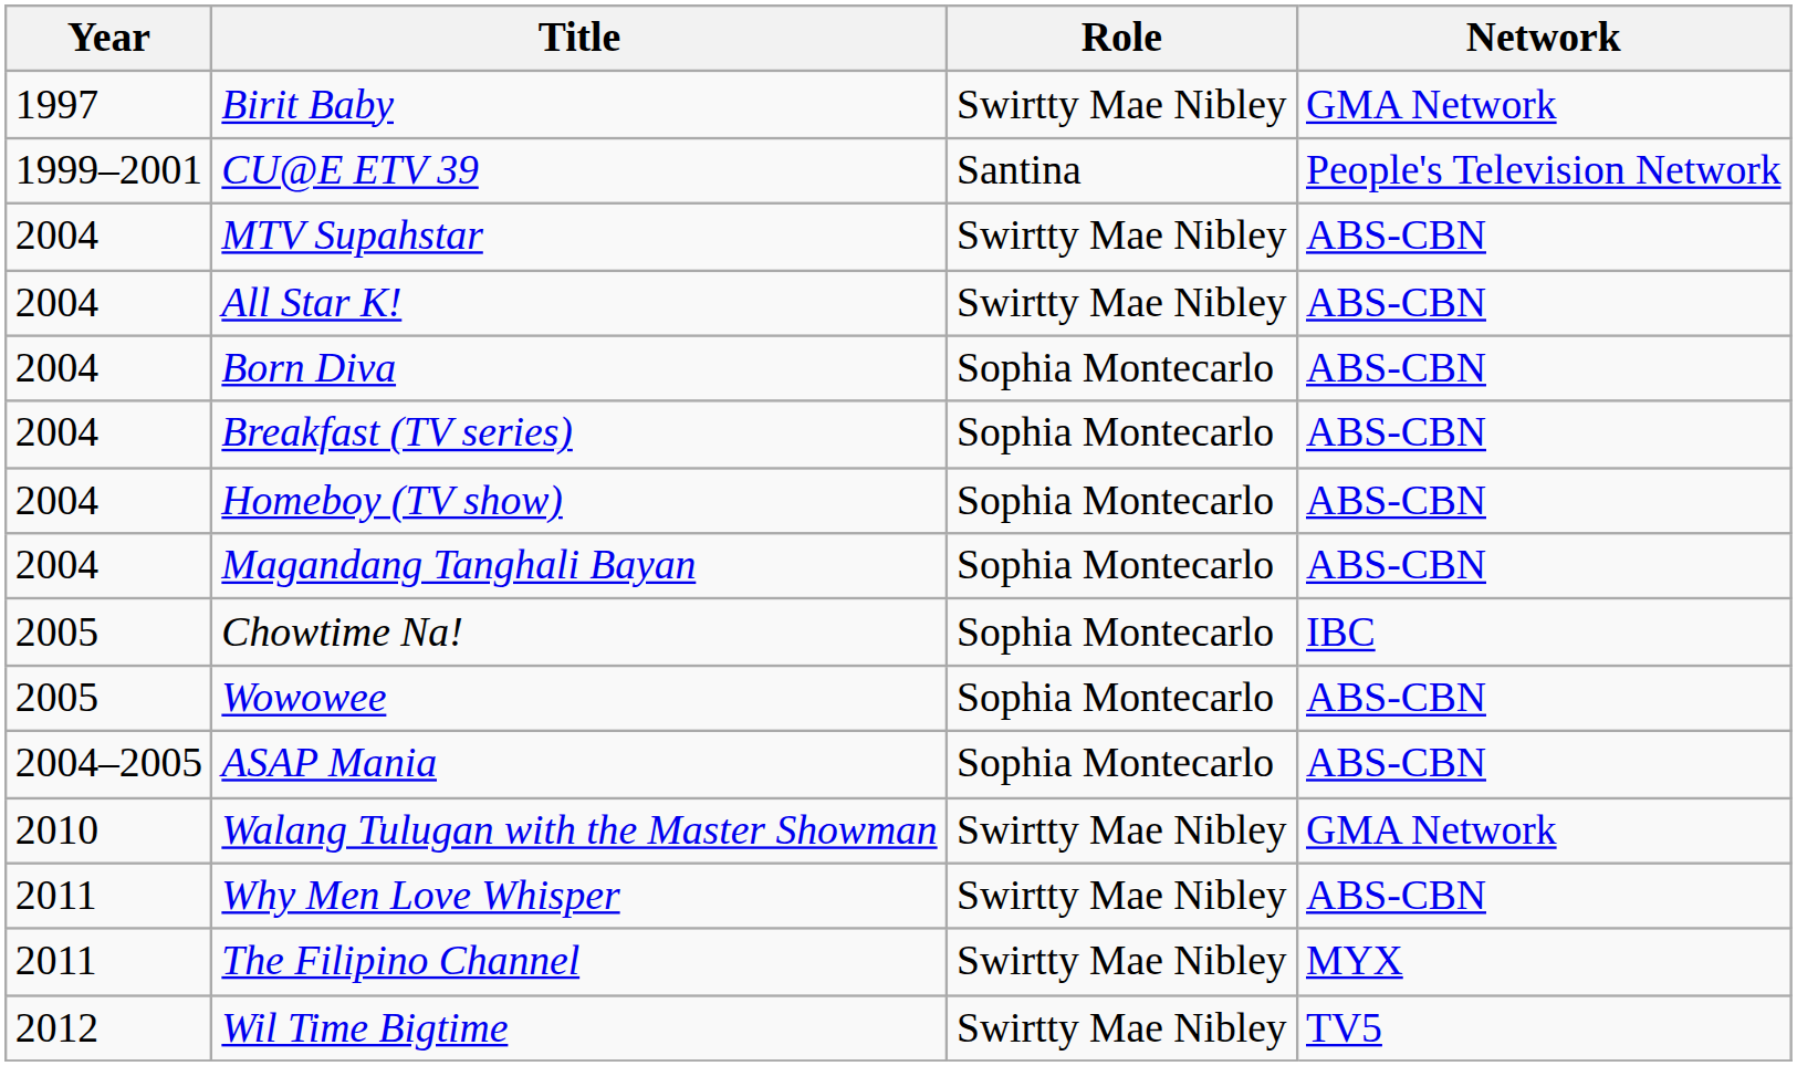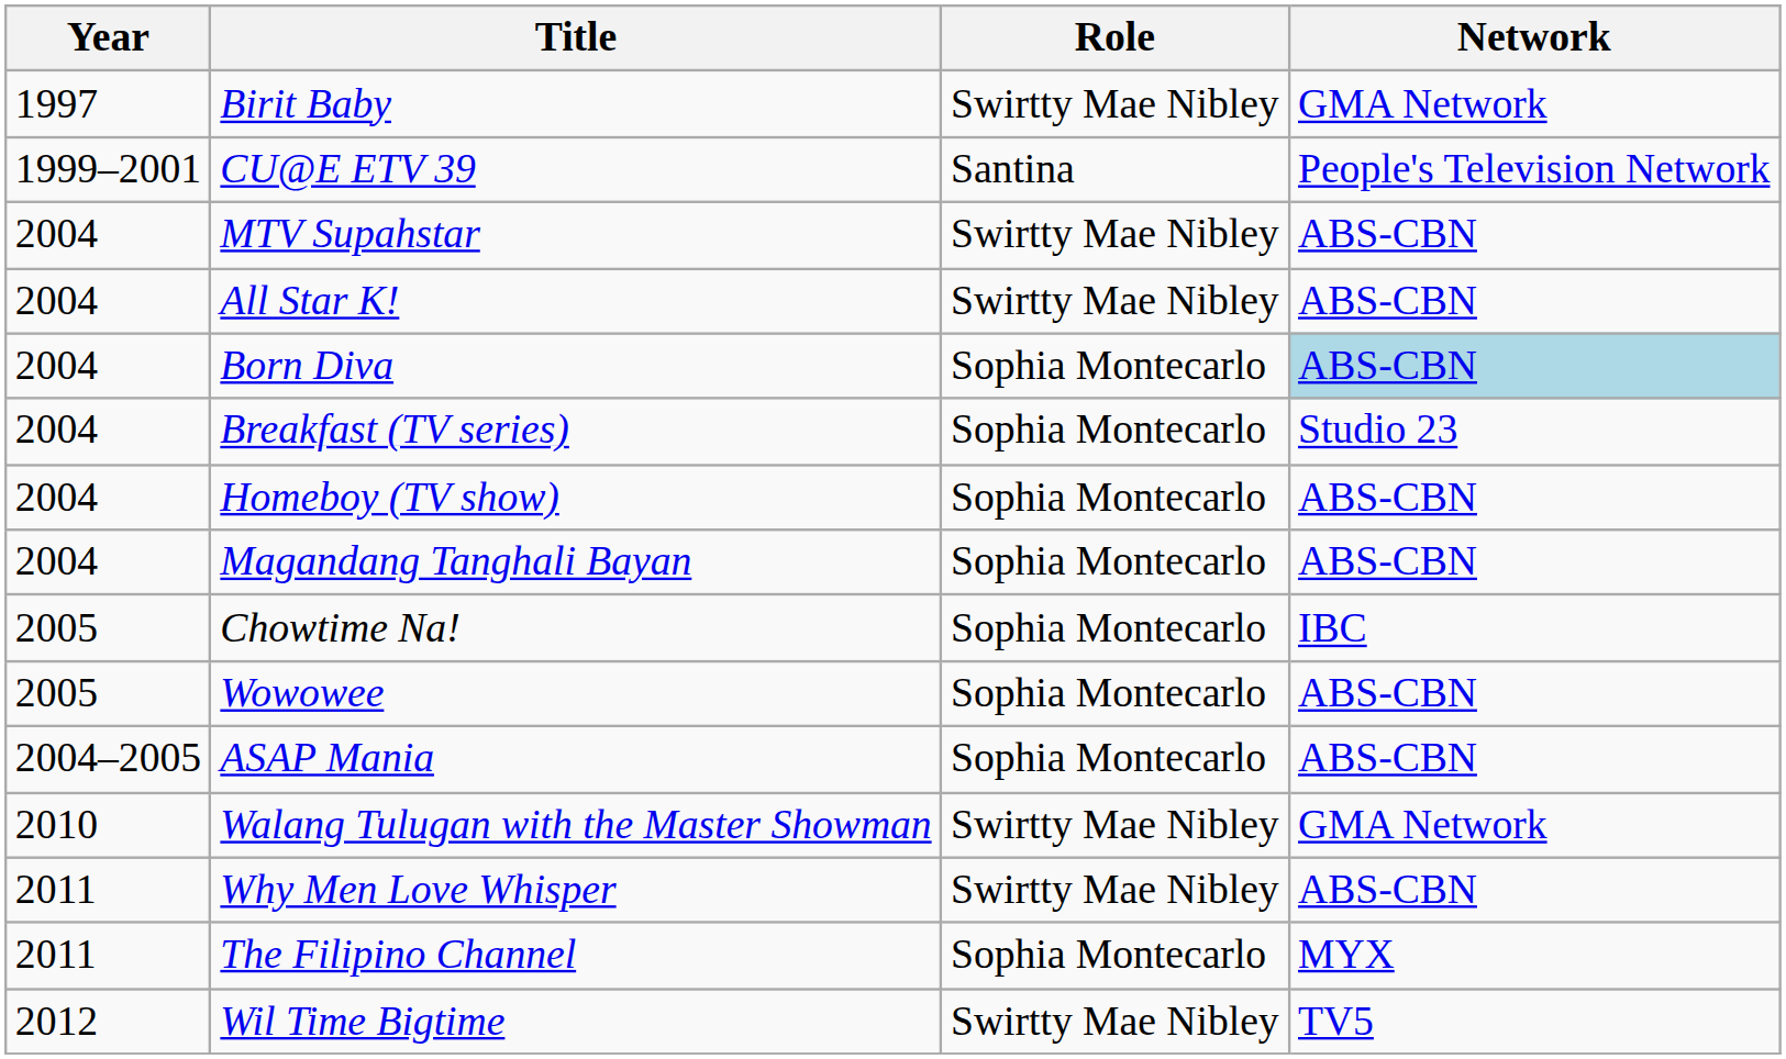 <table class="wikitable">
 <tr>
 <th>Year</th>
 <th>Title</th>
 <th>Role</th>
 <th>Network</th>
 </tr>
 <tr>
 <td>1997</td>
 <td><em><a href='#'>Birit Baby</a></em></td>
 <td>Swirtty Mae Nibley</td>
 <td><a href='#'>GMA Network</a></td>
 </tr>
 <tr>
 <td>1999–2001</td>
 <td><em><a href='#'>CU@E ETV 39</a></em></td>
 <td>Santina</td>
 <td><a href='#'>People's Television Network</a></td>
 </tr>
 <tr>
 <td>2004</td>
 <td><em><a href='#'>MTV Supahstar</a></em></td>
 <td>Swirtty Mae Nibley</td>
 <td><a href='#'>ABS-CBN</a></td>
 </tr>
 <tr>
 <td>2004</td>
 <td><em><a href='#'>All Star K!</a></em></td>
 <td>Swirtty Mae Nibley</td>
 <td><a href='#'>ABS-CBN</a></td>
 </tr>
 <tr>
 <td>2004</td>
 <td><em><a href='#'>Born Diva</a></em></td>
 <td>Sophia Montecarlo</td>
-<td><a href='#'>ABS-CBN</a></td>
+<td style="background: lightblue;"><a href='#'>ABS-CBN</a></td>
 </tr>
 <tr>
 <td>2004</td>
 <td><em><a href='#'>Breakfast (TV series)</a></em></td>
 <td>Sophia Montecarlo</td>
-<td><a href='#'>ABS-CBN</a></td>
+<td><a href='#'>Studio 23</a></td>
 </tr>
 <tr>
 <td>2004</td>
 <td><em><a href='#'>Homeboy (TV show)</a></em></td>
 <td>Sophia Montecarlo</td>
 <td><a href='#'>ABS-CBN</a></td>
 </tr>
 <tr>
 <td>2004</td>
 <td><em><a href='#'>Magandang Tanghali Bayan</a></em></td>
 <td>Sophia Montecarlo</td>
 <td><a href='#'>ABS-CBN</a></td>
 </tr>
 <tr>
 <td>2005</td>
 <td><em>Chowtime Na!</em></td>
 <td>Sophia Montecarlo</td>
 <td><a href='#'>IBC</a></td>
 </tr>
 <tr>
 <td>2005</td>
 <td><em><a href='#'>Wowowee</a></em></td>
 <td>Sophia Montecarlo</td>
 <td><a href='#'>ABS-CBN</a></td>
 </tr>
 <tr>
 <td>2004–2005</td>
 <td><em><a href='#'>ASAP Mania</a></em></td>
 <td>Sophia Montecarlo</td>
 <td><a href='#'>ABS-CBN</a></td>
 </tr>
 <tr>
 <td>2010</td>
 <td><em><a href='#'>Walang Tulugan with the Master Showman</a></em></td>
 <td>Swirtty Mae Nibley</td>
 <td><a href='#'>GMA Network</a></td>
 </tr>
 <tr>
 <td>2011</td>
 <td><em><a href='#'>Why Men Love Whisper</a></em></td>
 <td>Swirtty Mae Nibley</td>
 <td><a href='#'>ABS-CBN</a></td>
 </tr>
 <tr>
 <td>2011</td>
 <td><em><a href='#'>The Filipino Channel</a></em></td>
-<td>Swirtty Mae Nibley</td>
+<td>Sophia Montecarlo</td>
 <td><a href='#'>MYX</a></td>
 </tr>
 <tr>
 <td>2012</td>
 <td><em><a href='#'>Wil Time Bigtime</a></em></td>
 <td>Swirtty Mae Nibley</td>
 <td><a href='#'>TV5</a></td>
 </tr>
 </table>
